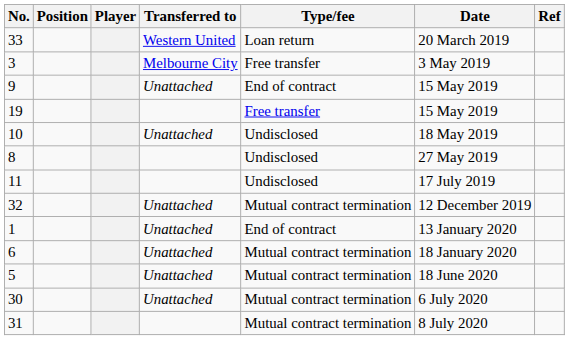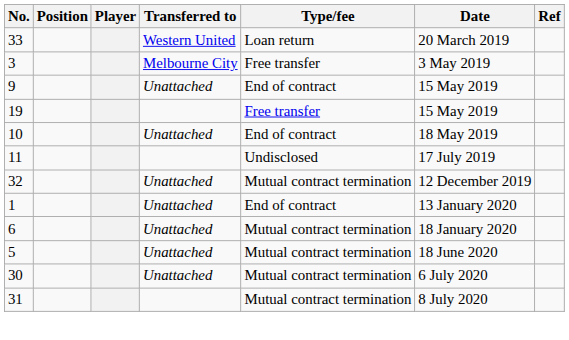 <table class="wikitable plainrowheaders sortable" style="text-align:center; text-align:left">
 <tr>
 <th scope="col">No.</th>
 <th scope="col">Position</th>
 <th scope="col">Player</th>
 <th scope="col">Transferred to</th>
 <th scope="col">Type/fee</th>
 <th scope="col">Date</th>
 <th scope="col" class="unsortable">Ref</th>
 </tr>
 <tr>
 <td>33</td>
 <td></td>
 <th scope="row"></th>
 <td><a href='#'>Western United</a></td>
 <td>Loan return</td>
 <td>20 March 2019</td>
 <td></td>
 </tr>
 <tr>
 <td>3</td>
 <td></td>
 <th scope="row"></th>
 <td><a href='#'>Melbourne City</a></td>
 <td>Free transfer</td>
 <td>3 May 2019</td>
 <td></td>
 </tr>
 <tr>
 <td>9</td>
 <td></td>
 <th scope="row"></th>
 <td><em>Unattached</em></td>
 <td>End of contract</td>
 <td>15 May 2019</td>
 <td></td>
 </tr>
 <tr>
 <td>19</td>
 <td></td>
 <th scope="row"></th>
 <td></td>
 <td><a href='#'>Free transfer</a></td>
 <td>15 May 2019</td>
 <td></td>
 </tr>
 <tr>
 <td>10</td>
 <td></td>
 <th scope="row"></th>
 <td><em>Unattached</em></td>
-<td>Undisclosed</td>
+<td>End of contract</td>
 <td>18 May 2019</td>
-<td></td>
-</tr>
-<tr>
-<td>8</td>
-<td></td>
-<th scope="row"></th>
-<td></td>
-<td>Undisclosed</td>
-<td>27 May 2019</td>
 <td></td>
 </tr>
 <tr>
 <td>11</td>
 <td></td>
 <th scope="row"></th>
 <td></td>
 <td>Undisclosed</td>
 <td>17 July 2019</td>
 <td></td>
 </tr>
 <tr>
 <td>32</td>
 <td></td>
 <th scope="row"></th>
 <td><em>Unattached</em></td>
 <td>Mutual contract termination</td>
 <td>12 December 2019</td>
 <td></td>
 </tr>
 <tr>
 <td>1</td>
 <td></td>
 <th scope="row"></th>
 <td><em>Unattached</em></td>
 <td>End of contract</td>
 <td>13 January 2020</td>
 <td></td>
 </tr>
 <tr>
 <td>6</td>
 <td></td>
 <th scope="row"></th>
 <td><em>Unattached</em></td>
 <td>Mutual contract termination</td>
 <td>18 January 2020</td>
 <td></td>
 </tr>
 <tr>
 <td>5</td>
 <td></td>
 <th scope="row"></th>
 <td><em>Unattached</em></td>
 <td>Mutual contract termination</td>
 <td>18 June 2020</td>
 <td></td>
 </tr>
 <tr>
 <td>30</td>
 <td></td>
 <th scope="row"></th>
 <td><em>Unattached</em></td>
 <td>Mutual contract termination</td>
 <td>6 July 2020</td>
 <td></td>
 </tr>
 <tr>
 <td>31</td>
 <td></td>
 <th scope="row"></th>
 <td></td>
 <td>Mutual contract termination</td>
 <td>8 July 2020</td>
 <td></td>
 </tr>
 </table>
